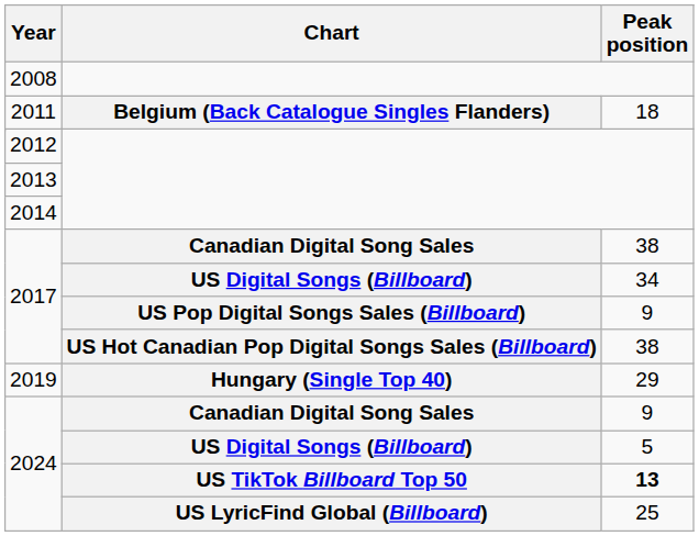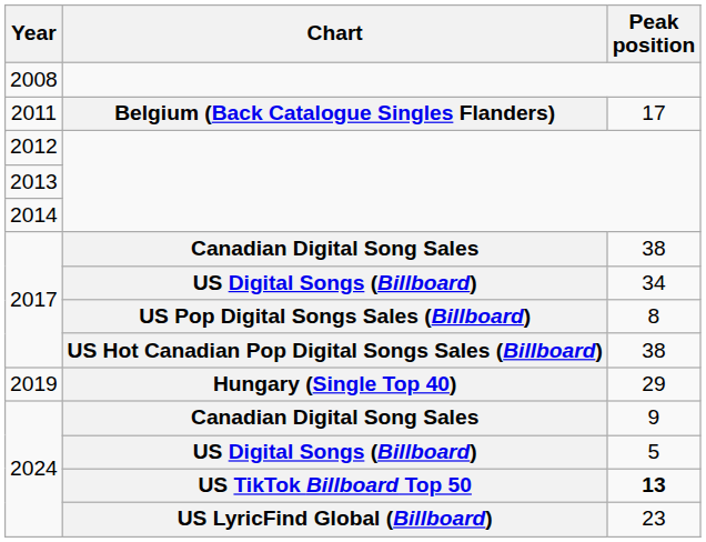 <table class="wikitable sortable plainrowheaders" style="text-align:center">
 <tr>
 <th>Year</th>
 <th>Chart</th>
 <th>Peak<br>position</th>
 </tr>
 <tr>
 <td>2008<br></td>
 </tr>
 <tr>
 <td rowspan="2">2011</td>
 <th scope="row">Belgium (<a href='#'>Back Catalogue Singles</a> Flanders)</th>
-<td>18</td>
+<td>17</td>
 </tr>
 <tr>
 </tr>
 <tr>
 <td>2012<br></td>
 </tr>
 <tr>
 <td>2013<br></td>
 </tr>
 <tr>
 <td>2014<br></td>
 </tr>
 <tr>
 <td rowspan="4">2017</td>
 <th scope="row">Canadian Digital Song Sales</th>
 <td>38</td>
 </tr>
 <tr>
 <th scope="row">US <a href='#'>Digital Songs</a> (<em><a href='#'>Billboard</a></em>)</th>
 <td>34</td>
 </tr>
 <tr>
 <th scope="row">US Pop Digital Songs Sales (<em><a href='#'>Billboard</a></em>)</th>
-<td>9</td>
+<td>8</td>
 </tr>
 <tr>
 <th scope="row">US Hot Canadian Pop Digital Songs Sales (<em><a href='#'>Billboard</a></em>)</th>
 <td>38</td>
 </tr>
 <tr>
 <td>2019</td>
 <th scope="row">Hungary (<a href='#'>Single Top 40</a>)</th>
 <td>29</td>
 </tr>
 <tr>
 <td rowspan="4">2024</td>
 <th scope="row">Canadian Digital Song Sales</th>
 <td>9</td>
 </tr>
 <tr>
 <th scope="row">US <a href='#'>Digital Songs</a> (<em><a href='#'>Billboard</a></em>)</th>
 <td>5</td>
 </tr>
 <tr>
 <th scope="row">US <a href='#'>TikTok <em>Billboard</em> Top 50</a></th>
 <td><strong>13</strong></td>
 </tr>
 <tr>
 <th scope="row">US LyricFind Global (<em><a href='#'>Billboard</a></em>)</th>
-<td>25</td>
+<td>23</td>
 </tr>
 </table>
